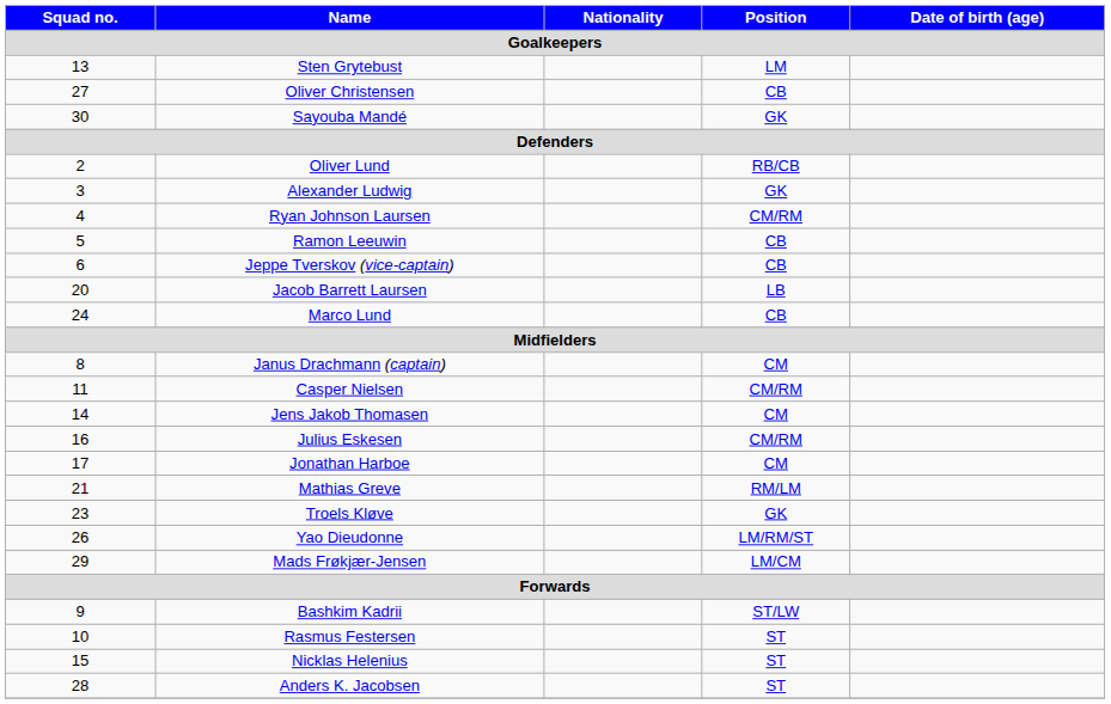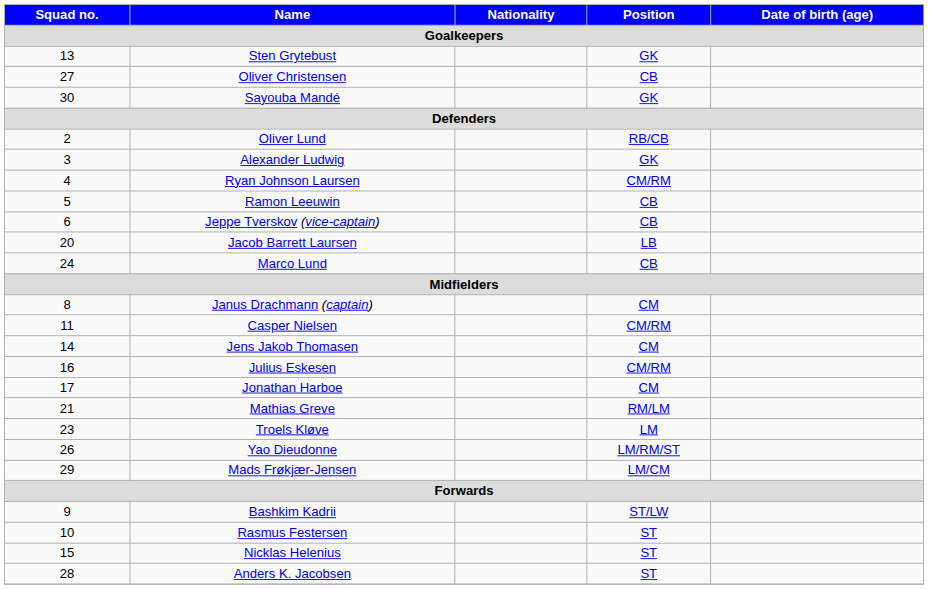 <table class="wikitable" style="text-align:center; font-size:90%; width:80%">
 <tr>
 <th style="background:#0000ff; color:white; text-align:center">Squad no.</th>
 <th style="background:#0000ff; color:white; text-align:center">Name</th>
 <th style="background:#0000ff; color:white; text-align:center">Nationality</th>
 <th style="background:#0000ff; color:white; text-align:center">Position</th>
 <th style="background:#0000ff; color:white; text-align:center">Date of birth (age)</th>
 </tr>
 <tr>
 <th colspan="6" style="background:#dcdcdc; text-align:center">Goalkeepers</th>
 </tr>
 <tr>
 <td>13</td>
 <td><a href='#'>Sten Grytebust</a></td>
 <td></td>
-<td><a href='#'>LM</a></td>
+<td><a href='#'>GK</a></td>
 <td></td>
 </tr>
 <tr>
 <td>27</td>
 <td><a href='#'>Oliver Christensen</a></td>
 <td></td>
 <td><a href='#'>CB</a></td>
 <td></td>
 </tr>
 <tr>
 <td>30</td>
 <td><a href='#'>Sayouba Mandé</a></td>
 <td></td>
 <td><a href='#'>GK</a></td>
 <td></td>
 </tr>
 <tr>
 <th colspan="6" style="background:#dcdcdc; text-align:center">Defenders</th>
 </tr>
 <tr>
 <td>2</td>
 <td><a href='#'>Oliver Lund</a></td>
 <td></td>
 <td><a href='#'>RB/CB</a></td>
 <td></td>
 </tr>
 <tr>
 <td>3</td>
 <td><a href='#'>Alexander Ludwig</a></td>
 <td></td>
 <td><a href='#'>GK</a></td>
 <td></td>
 </tr>
 <tr>
 <td>4</td>
 <td><a href='#'>Ryan Johnson Laursen</a></td>
 <td></td>
 <td><a href='#'>CM/RM</a></td>
 <td></td>
 </tr>
 <tr>
 <td>5</td>
 <td><a href='#'>Ramon Leeuwin</a></td>
 <td></td>
 <td><a href='#'>CB</a></td>
 <td></td>
 </tr>
 <tr>
 <td>6</td>
 <td><a href='#'>Jeppe Tverskov</a> <em>(<a href='#'>vice-captain</a>)</em></td>
 <td></td>
 <td><a href='#'>CB</a></td>
 <td></td>
 </tr>
 <tr>
 <td>20</td>
 <td><a href='#'>Jacob Barrett Laursen</a></td>
 <td></td>
 <td><a href='#'>LB</a></td>
 <td></td>
 </tr>
 <tr>
 <td>24</td>
 <td><a href='#'>Marco Lund</a></td>
 <td></td>
 <td><a href='#'>CB</a></td>
 <td></td>
 </tr>
 <tr>
 <th colspan="6" style="background:#dcdcdc; text-align:center">Midfielders</th>
 </tr>
 <tr>
 <td>8</td>
 <td><a href='#'>Janus Drachmann</a> <em>(<a href='#'>captain</a>)</em></td>
 <td></td>
 <td><a href='#'>CM</a></td>
 <td></td>
 </tr>
 <tr>
 <td>11</td>
 <td><a href='#'>Casper Nielsen</a></td>
 <td></td>
 <td><a href='#'>CM/RM</a></td>
 <td></td>
 </tr>
 <tr>
 <td>14</td>
 <td><a href='#'>Jens Jakob Thomasen</a></td>
 <td></td>
 <td><a href='#'>CM</a></td>
 <td></td>
 </tr>
 <tr>
 <td>16</td>
 <td><a href='#'>Julius Eskesen</a></td>
 <td></td>
 <td><a href='#'>CM/RM</a></td>
 <td></td>
 </tr>
 <tr>
 <td>17</td>
 <td><a href='#'>Jonathan Harboe</a></td>
 <td></td>
 <td><a href='#'>CM</a></td>
 <td></td>
 </tr>
 <tr>
 <td>21</td>
 <td><a href='#'>Mathias Greve</a></td>
 <td></td>
 <td><a href='#'>RM/LM</a></td>
 <td></td>
 </tr>
 <tr>
 <td>23</td>
 <td><a href='#'>Troels Kløve</a></td>
 <td></td>
-<td><a href='#'>GK</a></td>
+<td><a href='#'>LM</a></td>
 <td></td>
 </tr>
 <tr>
 <td>26</td>
 <td><a href='#'>Yao Dieudonne</a></td>
 <td></td>
 <td><a href='#'>LM/RM/ST</a></td>
 <td></td>
 </tr>
 <tr>
 <td>29</td>
 <td><a href='#'>Mads Frøkjær-Jensen</a></td>
 <td></td>
 <td><a href='#'>LM/CM</a></td>
 <td></td>
 </tr>
 <tr>
 <th colspan="6" style="background:#dcdcdc; text-align:center">Forwards</th>
 </tr>
 <tr>
 <td>9</td>
 <td><a href='#'>Bashkim Kadrii</a></td>
 <td></td>
 <td><a href='#'>ST/LW</a></td>
 <td></td>
 </tr>
 <tr>
 <td>10</td>
 <td><a href='#'>Rasmus Festersen</a></td>
 <td></td>
 <td><a href='#'>ST</a></td>
 <td></td>
 </tr>
 <tr>
 <td>15</td>
 <td><a href='#'>Nicklas Helenius</a></td>
 <td></td>
 <td><a href='#'>ST</a></td>
 <td></td>
 </tr>
 <tr>
 <td>28</td>
 <td><a href='#'>Anders K. Jacobsen</a></td>
 <td></td>
 <td><a href='#'>ST</a></td>
 <td></td>
 </tr>
 <tr>
 </tr>
 </table>
